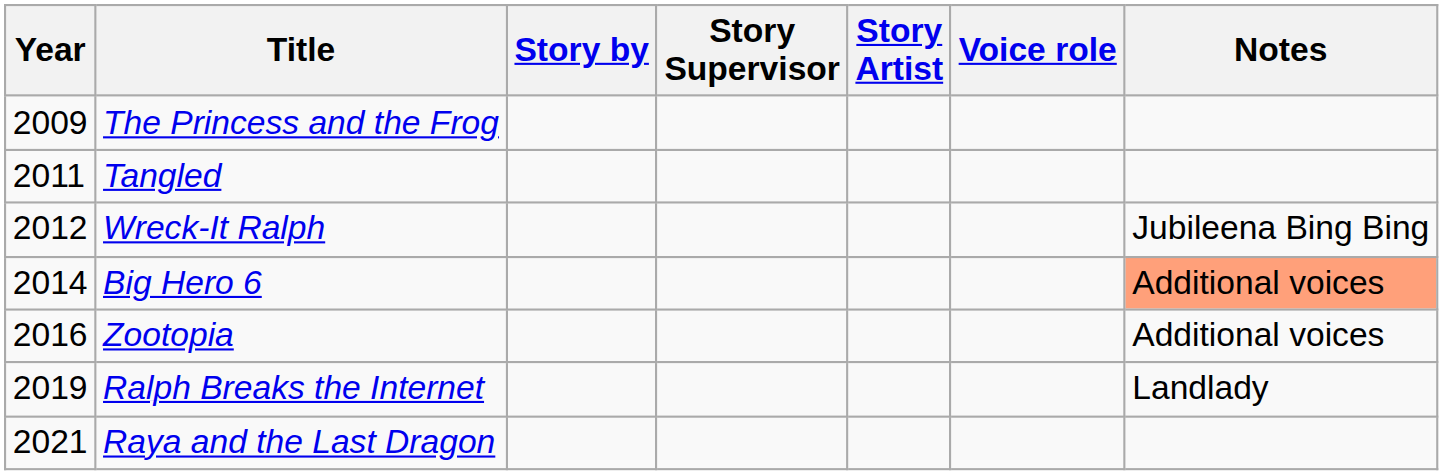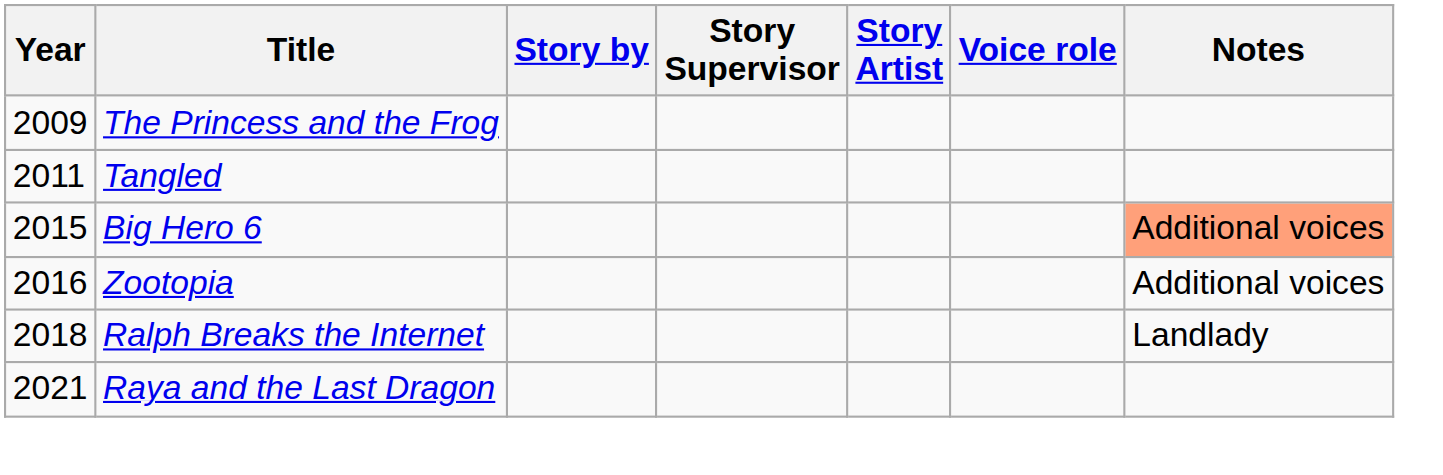 <table class="wikitable">
 <tr>
 <th>Year</th>
 <th>Title</th>
 <th><a href='#'>Story by</a></th>
 <th>Story<br>Supervisor</th>
 <th><a href='#'>Story<br>Artist</a></th>
 <th><a href='#'>Voice role</a></th>
 <th>Notes</th>
 </tr>
 <tr>
 <td>2009</td>
 <td><em><a href='#'>The Princess and the Frog</a></em></td>
 <td></td>
 <td></td>
 <td></td>
 <td></td>
 <td></td>
 </tr>
 <tr>
 <td>2011</td>
 <td><em><a href='#'>Tangled</a></em></td>
 <td></td>
 <td></td>
 <td></td>
 <td></td>
 <td></td>
 </tr>
 <tr>
-<td>2012</td>
-<td><em><a href='#'>Wreck-It Ralph</a></em></td>
-<td></td>
-<td></td>
-<td></td>
-<td></td>
-<td>Jubileena Bing Bing</td>
-</tr>
-<tr>
-<td>2014</td>
+<td>2015</td>
 <td><em><a href='#'>Big Hero 6</a></em></td>
 <td></td>
 <td></td>
 <td></td>
 <td></td>
 <td style="background: lightsalmon;">Additional voices</td>
 </tr>
 <tr>
 <td>2016</td>
 <td><em><a href='#'>Zootopia</a></em></td>
 <td></td>
 <td></td>
 <td></td>
 <td></td>
 <td>Additional voices</td>
 </tr>
 <tr>
-<td>2019</td>
+<td>2018</td>
 <td><em><a href='#'>Ralph Breaks the Internet</a></em></td>
 <td></td>
 <td></td>
 <td></td>
 <td></td>
 <td>Landlady</td>
 </tr>
 <tr>
 <td>2021</td>
 <td><em><a href='#'>Raya and the Last Dragon</a></em></td>
 <td></td>
 <td></td>
 <td></td>
 <td></td>
 <td></td>
 </tr>
 </table>
